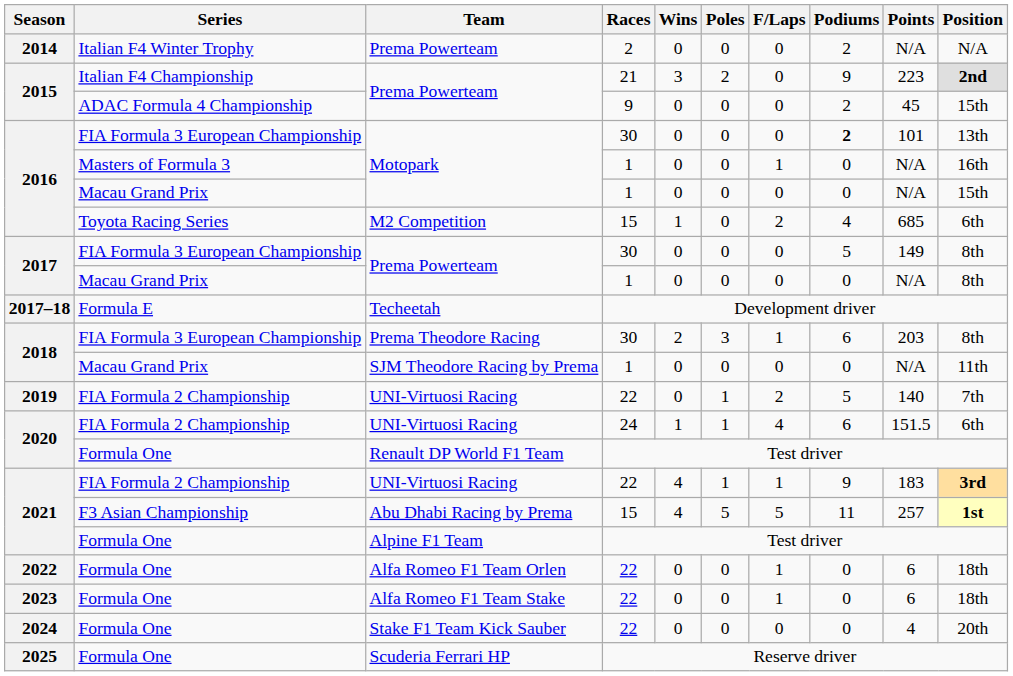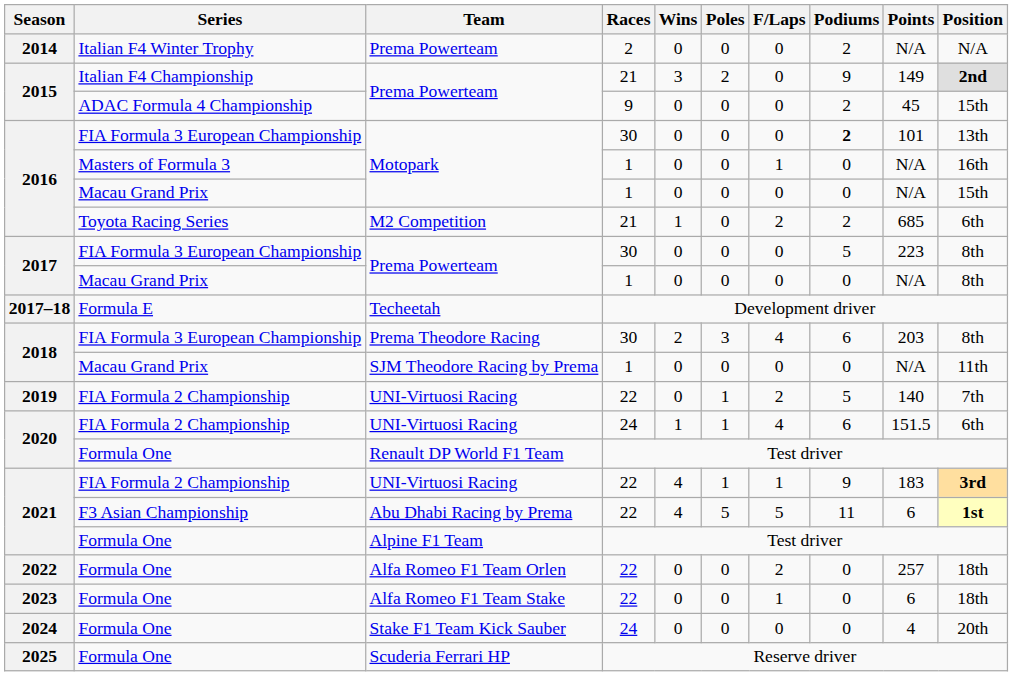 <table class="wikitable" style="font-size: 90%; text-align:center">
 <tr>
 <th>Season</th>
 <th>Series</th>
 <th>Team</th>
 <th>Races</th>
 <th>Wins</th>
 <th>Poles</th>
 <th>F/Laps</th>
 <th>Podiums</th>
 <th>Points</th>
 <th>Position</th>
 </tr>
 <tr>
 <th>2014</th>
 <td align=left><a href='#'>Italian F4 Winter Trophy</a></td>
 <td align=left><a href='#'>Prema Powerteam</a></td>
 <td>2</td>
 <td>0</td>
 <td>0</td>
 <td>0</td>
 <td>2</td>
 <td>N/A</td>
 <td>N/A</td>
 </tr>
 <tr>
 <th rowspan=2>2015</th>
 <td align=left><a href='#'>Italian F4 Championship</a></td>
 <td rowspan=2 align=left><a href='#'>Prema Powerteam</a></td>
 <td>21</td>
 <td>3</td>
 <td>2</td>
 <td>0</td>
 <td>9</td>
-<td>223</td>
+<td>149</td>
 <td style="background:#DFDFDF;"><strong>2nd</strong></td>
 </tr>
 <tr>
 <td align=left><a href='#'>ADAC Formula 4 Championship</a></td>
 <td>9</td>
 <td>0</td>
 <td>0</td>
 <td>0</td>
 <td>2</td>
 <td>45</td>
 <td>15th</td>
 </tr>
 <tr>
 <th rowspan=4>2016</th>
 <td align=left><a href='#'>FIA Formula 3 European Championship</a></td>
 <td align=left rowspan=3><a href='#'>Motopark</a></td>
 <td>30</td>
 <td>0</td>
 <td>0</td>
 <td>0</td>
 <td><strong>2</strong></td>
 <td>101</td>
 <td>13th</td>
 </tr>
 <tr>
 <td align=left><a href='#'>Masters of Formula 3</a></td>
 <td>1</td>
 <td>0</td>
 <td>0</td>
 <td>1</td>
 <td>0</td>
 <td>N/A</td>
 <td>16th</td>
 </tr>
 <tr>
 <td align=left><a href='#'>Macau Grand Prix</a></td>
 <td>1</td>
 <td>0</td>
 <td>0</td>
 <td>0</td>
 <td>0</td>
 <td>N/A</td>
 <td>15th</td>
 </tr>
 <tr>
 <td align=left><a href='#'>Toyota Racing Series</a></td>
 <td align=left><a href='#'>M2 Competition</a></td>
-<td>15</td>
+<td>21</td>
 <td>1</td>
 <td>0</td>
 <td>2</td>
-<td>4</td>
+<td>2</td>
 <td>685</td>
 <td>6th</td>
 </tr>
 <tr>
 <th rowspan=2>2017</th>
 <td align=left><a href='#'>FIA Formula 3 European Championship</a></td>
 <td align=left rowspan=2><a href='#'>Prema Powerteam</a></td>
 <td>30</td>
 <td>0</td>
 <td>0</td>
 <td>0</td>
 <td>5</td>
-<td>149</td>
+<td>223</td>
 <td>8th</td>
 </tr>
 <tr>
 <td align=left><a href='#'>Macau Grand Prix</a></td>
 <td>1</td>
 <td>0</td>
 <td>0</td>
 <td>0</td>
 <td>0</td>
 <td>N/A</td>
 <td>8th</td>
 </tr>
 <tr>
 <th>2017–18</th>
 <td align=left><a href='#'>Formula E</a></td>
 <td align=left><a href='#'>Techeetah</a></td>
 <td colspan="7">Development driver</td>
 </tr>
 <tr>
 <th rowspan=2>2018</th>
 <td align=left><a href='#'>FIA Formula 3 European Championship</a></td>
 <td align=left><a href='#'>Prema Theodore Racing</a></td>
 <td>30</td>
 <td>2</td>
 <td>3</td>
-<td>1</td>
+<td>4</td>
 <td>6</td>
 <td>203</td>
 <td>8th</td>
 </tr>
 <tr>
 <td align=left><a href='#'>Macau Grand Prix</a></td>
 <td align=left><a href='#'>SJM Theodore Racing by Prema</a></td>
 <td>1</td>
 <td>0</td>
 <td>0</td>
 <td>0</td>
 <td>0</td>
 <td>N/A</td>
 <td>11th</td>
 </tr>
 <tr>
 <th>2019</th>
 <td align=left><a href='#'>FIA Formula 2 Championship</a></td>
 <td align=left><a href='#'>UNI-Virtuosi Racing</a></td>
 <td>22</td>
 <td>0</td>
 <td>1</td>
 <td>2</td>
 <td>5</td>
 <td>140</td>
 <td>7th</td>
 </tr>
 <tr>
 <th rowspan=2>2020</th>
 <td align=left><a href='#'>FIA Formula 2 Championship</a></td>
 <td align=left><a href='#'>UNI-Virtuosi Racing</a></td>
 <td>24</td>
 <td>1</td>
 <td>1</td>
 <td>4</td>
 <td>6</td>
 <td>151.5</td>
 <td>6th</td>
 </tr>
 <tr>
 <td align=left><a href='#'>Formula One</a></td>
 <td align=left><a href='#'>Renault DP World F1 Team</a></td>
 <td colspan="7">Test driver</td>
 </tr>
 <tr>
 <th rowspan="3">2021</th>
 <td align=left><a href='#'>FIA Formula 2 Championship</a></td>
 <td align=left><a href='#'>UNI-Virtuosi Racing</a></td>
 <td>22</td>
 <td>4</td>
 <td>1</td>
 <td>1</td>
 <td>9</td>
 <td>183</td>
 <td style="background:#FFDF9F;"><strong>3rd</strong></td>
 </tr>
 <tr>
 <td align=left><a href='#'>F3 Asian Championship</a></td>
 <td align=left><a href='#'>Abu Dhabi Racing by Prema</a></td>
-<td>15</td>
+<td>22</td>
 <td>4</td>
 <td>5</td>
 <td>5</td>
 <td>11</td>
-<td>257</td>
+<td>6</td>
 <td style="background:#FFFFBF;"><strong>1st</strong></td>
 </tr>
 <tr>
 <td align=left><a href='#'>Formula One</a></td>
 <td align=left><a href='#'>Alpine F1 Team</a></td>
 <td colspan="7">Test driver</td>
 </tr>
 <tr>
 <th>2022</th>
 <td align=left><a href='#'>Formula One</a></td>
 <td align=left><a href='#'>Alfa Romeo F1 Team Orlen</a></td>
 <td><a href='#'>22</a></td>
 <td>0</td>
 <td>0</td>
-<td>1</td>
+<td>2</td>
 <td>0</td>
-<td>6</td>
+<td>257</td>
 <td>18th</td>
 </tr>
 <tr>
 <th>2023</th>
 <td align=left><a href='#'>Formula One</a></td>
 <td align=left><a href='#'>Alfa Romeo F1 Team Stake</a></td>
 <td><a href='#'>22</a></td>
 <td>0</td>
 <td>0</td>
 <td>1</td>
 <td>0</td>
 <td>6</td>
 <td>18th</td>
 </tr>
 <tr>
 <th>2024</th>
 <td align=left><a href='#'>Formula One</a></td>
 <td align=left><a href='#'>Stake F1 Team Kick Sauber</a></td>
-<td><a href='#'>22</a></td>
+<td><a href='#'>24</a></td>
 <td>0</td>
 <td>0</td>
 <td>0</td>
 <td>0</td>
 <td>4</td>
 <td>20th</td>
 </tr>
 <tr>
 <th>2025</th>
 <td align="left"><a href='#'>Formula One</a></td>
 <td align="left"><a href='#'>Scuderia Ferrari HP</a></td>
 <td colspan="7">Reserve driver</td>
 </tr>
 </table>
